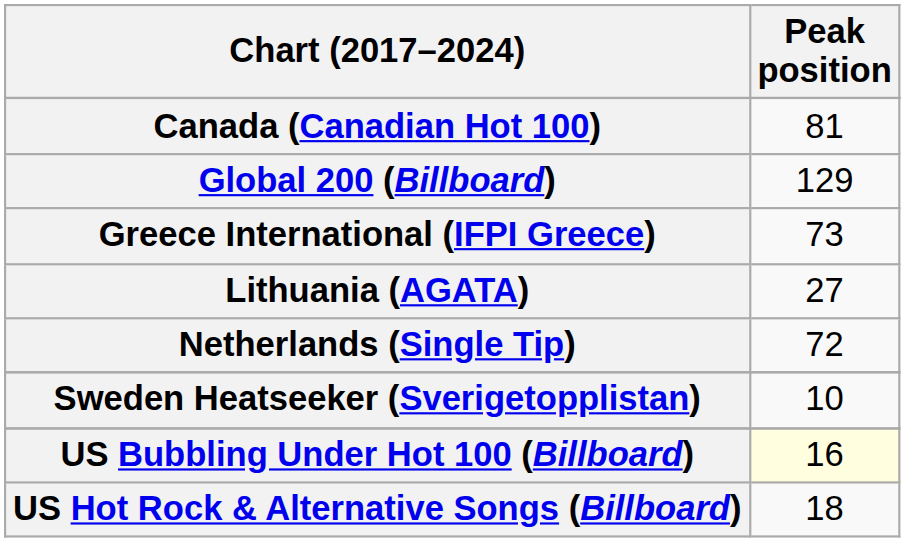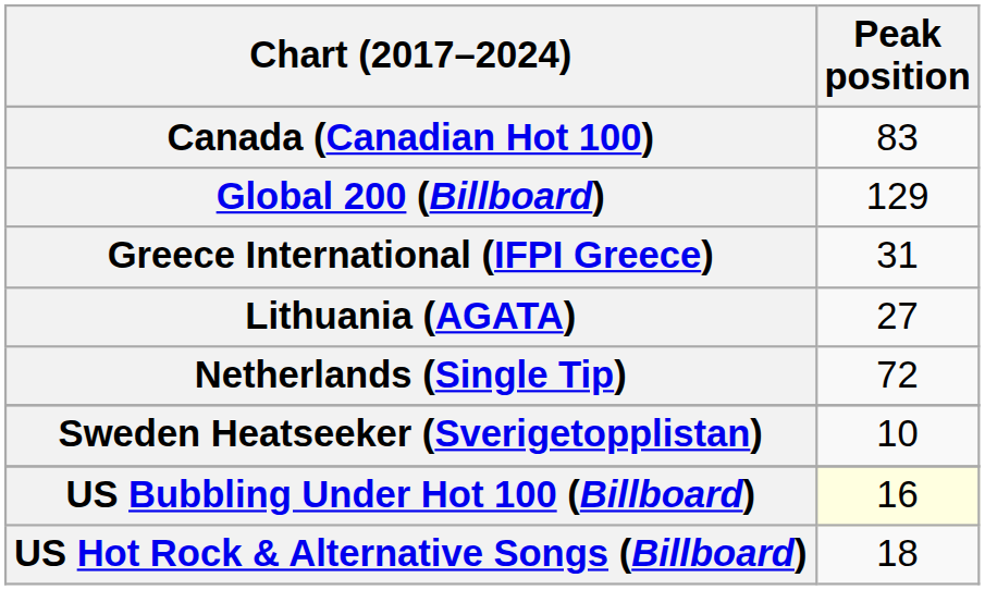 <table class="wikitable sortable plainrowheaders" style="text-align:center">
 <tr>
 <th scope="col">Chart (2017–2024)</th>
 <th scope="col">Peak<br>position</th>
 </tr>
 <tr>
 </tr>
 <tr>
 </tr>
 <tr>
 <th scope="row">Canada (<a href='#'>Canadian Hot 100</a>)</th>
-<td>81</td>
+<td>83</td>
 </tr>
 <tr>
 <th scope="row"><a href='#'>Global 200</a> (<em><a href='#'>Billboard</a></em>)</th>
 <td>129</td>
 </tr>
 <tr>
 <th scope="row">Greece International (<a href='#'>IFPI Greece</a>)</th>
-<td>73</td>
+<td>31</td>
 </tr>
 <tr>
 <th scope="row">Lithuania (<a href='#'>AGATA</a>)</th>
 <td>27</td>
 </tr>
 <tr>
 <th scope="row">Netherlands (<a href='#'>Single Tip</a>)</th>
 <td>72</td>
 </tr>
 <tr>
 </tr>
 <tr>
 <th scope="row">Sweden Heatseeker (<a href='#'>Sverigetopplistan</a>)</th>
 <td>10</td>
 </tr>
 <tr>
 </tr>
 <tr>
 </tr>
 <tr>
 <th scope="row">US <a href='#'>Bubbling Under Hot 100</a> (<em><a href='#'>Billboard</a></em>)</th>
 <td style="background: lightyellow;">16</td>
 </tr>
 <tr>
 <th scope="row">US <a href='#'>Hot Rock & Alternative Songs</a> (<em><a href='#'>Billboard</a></em>)</th>
 <td>18</td>
 </tr>
 </table>
